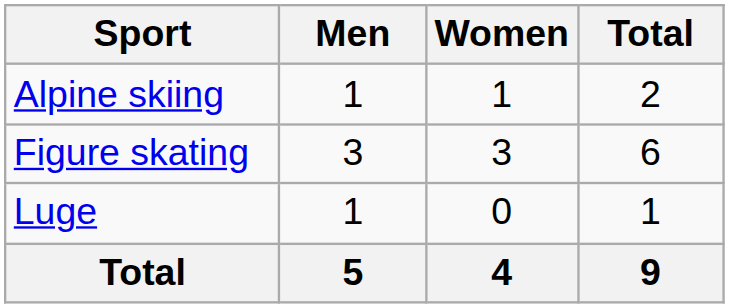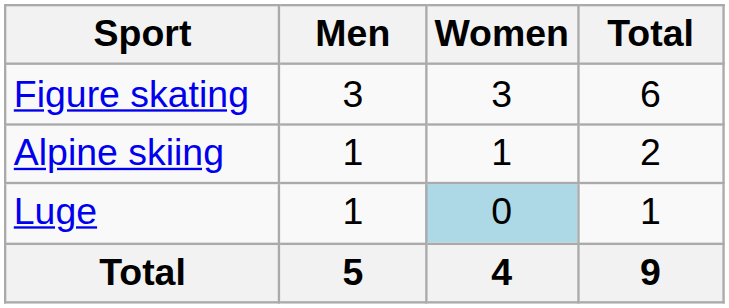 <table class="wikitable sortable" style="text-align:center;">
 <tr>
 <th width=110>Sport</th>
 <th width=55>Men</th>
 <th width=55>Women</th>
 <th width=55>Total</th>
 </tr>
 <tr>
+<td align=left><a href='#'>Figure skating</a></td>
+<td>3</td>
+<td>3</td>
+<td>6</td>
+</tr>
+<tr>
 <td align=left><a href='#'>Alpine skiing</a></td>
 <td>1</td>
 <td>1</td>
 <td>2</td>
 </tr>
 <tr>
-<td align=left><a href='#'>Figure skating</a></td>
-<td>3</td>
-<td>3</td>
-<td>6</td>
-</tr>
-<tr>
 <td align=left><a href='#'>Luge</a></td>
 <td>1</td>
-<td>0</td>
+<td style="background: lightblue;">0</td>
 <td>1</td>
 </tr>
 <tr>
 <th>Total</th>
 <th>5</th>
 <th>4</th>
 <th>9</th>
 </tr>
 </table>
